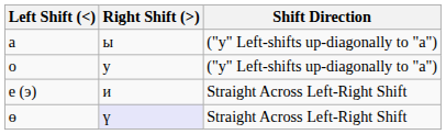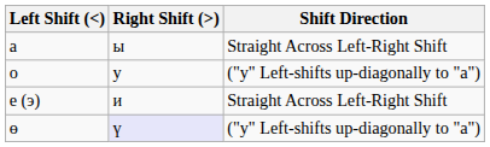 <table class="wikitable">
 <tr>
 <th>Left Shift (<)</th>
 <th>Right Shift (>)</th>
 <th>Shift Direction</th>
 </tr>
 <tr>
 <td>а</td>
 <td>ы</td>
-<td>("y" Left-shifts up-diagonally to "a")</td>
+<td>Straight Across Left-Right Shift</td>
 </tr>
 <tr>
 <td>о</td>
 <td>у</td>
 <td>("y" Left-shifts up-diagonally to "a")</td>
 </tr>
 <tr>
 <td>е (э)</td>
 <td>и</td>
 <td>Straight Across Left-Right Shift</td>
 </tr>
 <tr>
 <td>ө</td>
 <td style="background: lavender;">ү</td>
-<td>Straight Across Left-Right Shift</td>
+<td>("y" Left-shifts up-diagonally to "a")</td>
 </tr>
 </table>
